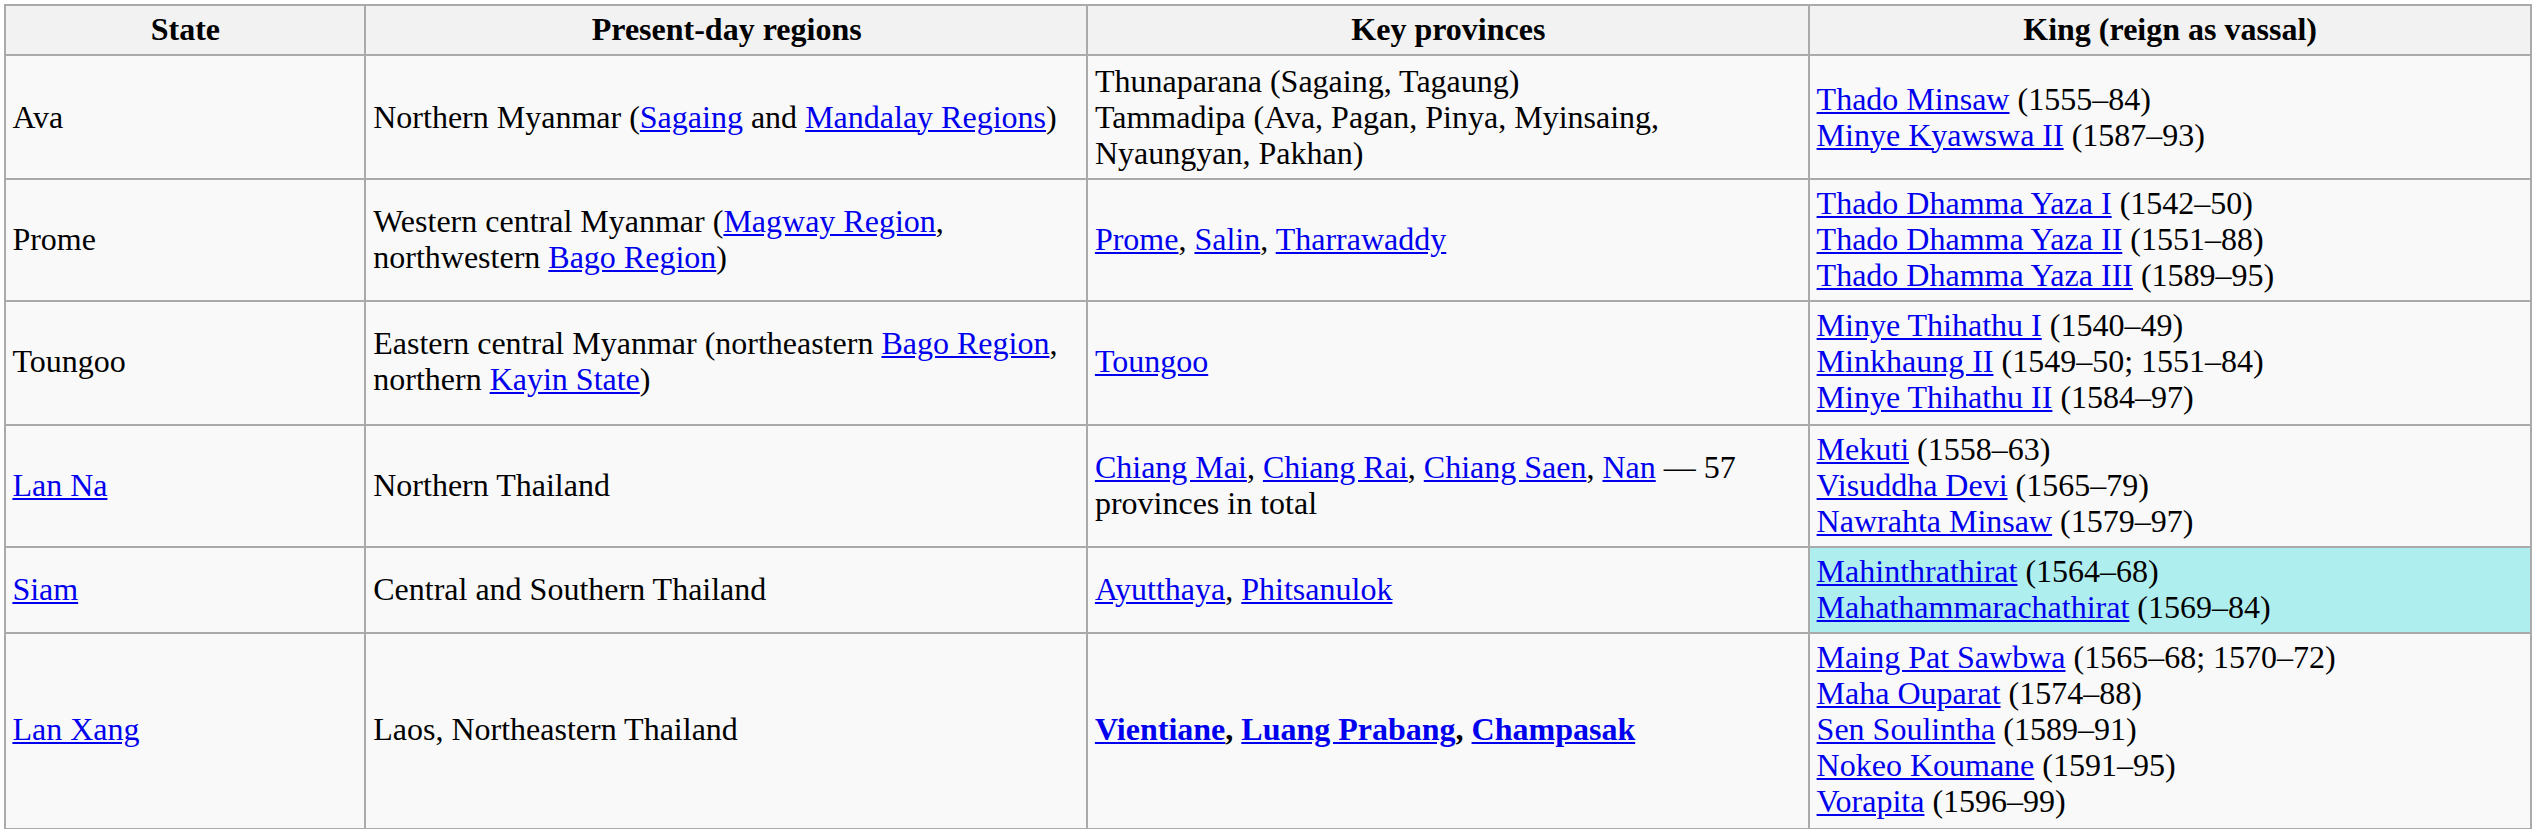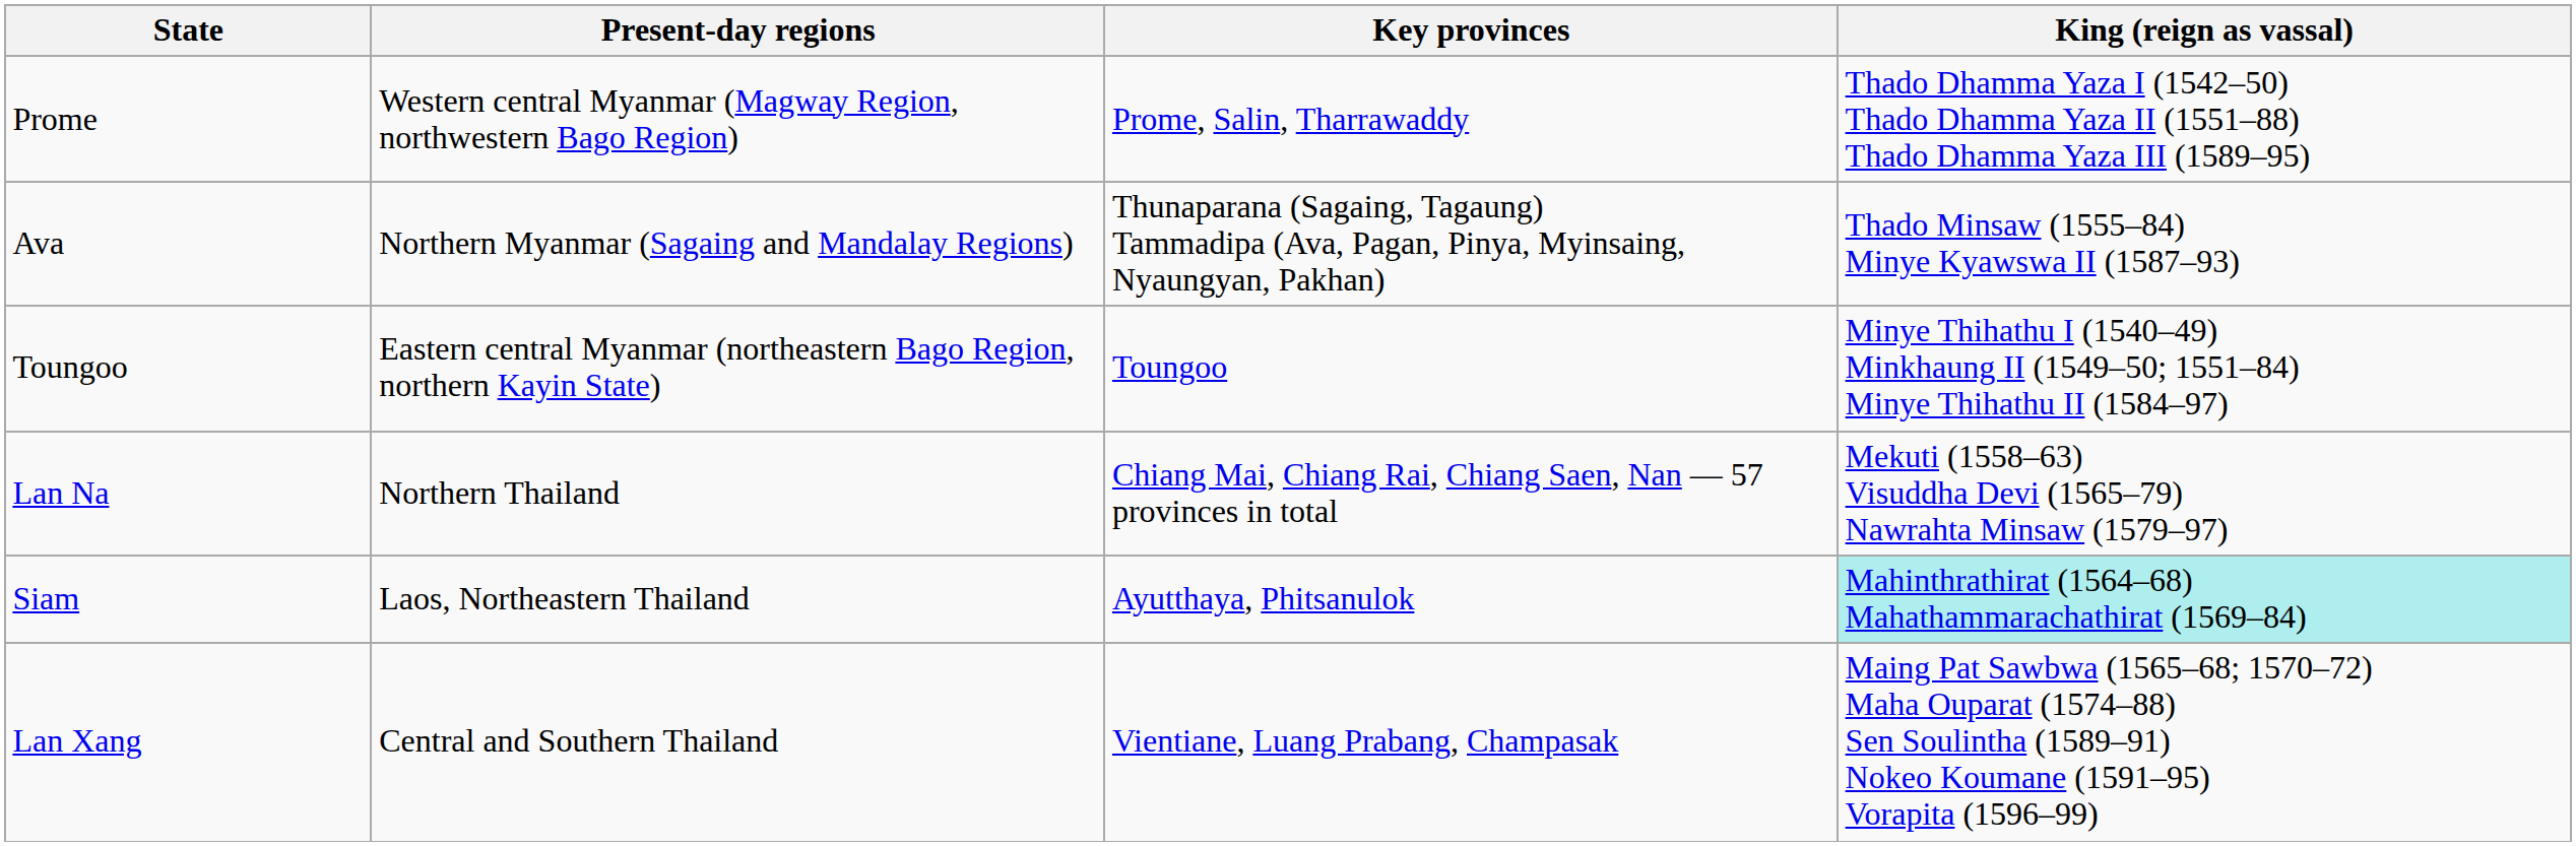 <table width=100% class="wikitable">
 <tr>
 <th width="10%">State</th>
 <th width="20%">Present-day regions</th>
 <th width="20%">Key provinces</th>
 <th width="20%">King (reign as vassal)</th>
 </tr>
 <tr>
+<td>Prome</td>
+<td>Western central Myanmar (<a href='#'>Magway Region</a>, northwestern <a href='#'>Bago Region</a>)</td>
+<td><a href='#'>Prome</a>, <a href='#'>Salin</a>, <a href='#'>Tharrawaddy</a></td>
+<td><a href='#'>Thado Dhamma Yaza I</a> (1542–50) <br> <a href='#'>Thado Dhamma Yaza II</a> (1551–88) <br> <a href='#'>Thado Dhamma Yaza III</a> (1589–95)</td>
+</tr>
+<tr>
 <td>Ava</td>
 <td>Northern Myanmar (<a href='#'>Sagaing</a> and <a href='#'>Mandalay Regions</a>)</td>
 <td>Thunaparana (Sagaing, Tagaung) <br> Tammadipa (Ava, Pagan, Pinya, Myinsaing, Nyaungyan, Pakhan)</td>
 <td><a href='#'>Thado Minsaw</a> (1555–84) <br> <a href='#'>Minye Kyawswa II</a> (1587–93)</td>
-</tr>
-<tr>
-<td>Prome</td>
-<td>Western central Myanmar (<a href='#'>Magway Region</a>, northwestern <a href='#'>Bago Region</a>)</td>
-<td><a href='#'>Prome</a>, <a href='#'>Salin</a>, <a href='#'>Tharrawaddy</a></td>
-<td><a href='#'>Thado Dhamma Yaza I</a> (1542–50) <br> <a href='#'>Thado Dhamma Yaza II</a> (1551–88) <br> <a href='#'>Thado Dhamma Yaza III</a> (1589–95)</td>
 </tr>
 <tr>
 <td>Toungoo</td>
 <td>Eastern central Myanmar (northeastern <a href='#'>Bago Region</a>, northern <a href='#'>Kayin State</a>)</td>
 <td><a href='#'>Toungoo</a></td>
 <td><a href='#'>Minye Thihathu I</a> (1540–49) <br> <a href='#'>Minkhaung II</a> (1549–50; 1551–84) <br> <a href='#'>Minye Thihathu II</a> (1584–97)</td>
 </tr>
 <tr>
 <td><a href='#'>Lan Na</a></td>
 <td>Northern Thailand</td>
 <td><a href='#'>Chiang Mai</a>, <a href='#'>Chiang Rai</a>, <a href='#'>Chiang Saen</a>, <a href='#'>Nan</a> — 57 provinces in total</td>
 <td><a href='#'>Mekuti</a> (1558–63) <br> <a href='#'>Visuddha Devi</a> (1565–79) <br> <a href='#'>Nawrahta Minsaw</a> (1579–97)</td>
 </tr>
 <tr>
 <td><a href='#'>Siam</a></td>
-<td>Central and Southern Thailand</td>
+<td>Laos, Northeastern Thailand</td>
 <td><a href='#'>Ayutthaya</a>, <a href='#'>Phitsanulok</a></td>
 <td style="background: paleturquoise;"><a href='#'>Mahinthrathirat</a> (1564–68) <br> <a href='#'>Mahathammarachathirat</a> (1569–84)</td>
 </tr>
 <tr>
 <td><a href='#'>Lan Xang</a></td>
-<td>Laos, Northeastern Thailand</td>
-<td><strong><a href='#'>Vientiane</a>, <a href='#'>Luang Prabang</a>, <a href='#'>Champasak</a></strong></td>
+<td>Central and Southern Thailand</td>
+<td><a href='#'>Vientiane</a>, <a href='#'>Luang Prabang</a>, <a href='#'>Champasak</a></td>
 <td><a href='#'>Maing Pat Sawbwa</a> (1565–68; 1570–72) <br> <a href='#'>Maha Ouparat</a> (1574–88) <br> <a href='#'>Sen Soulintha</a> (1589–91) <br> <a href='#'>Nokeo Koumane</a> (1591–95) <br> <a href='#'>Vorapita</a> (1596–99)</td>
 </tr>
 </table>
